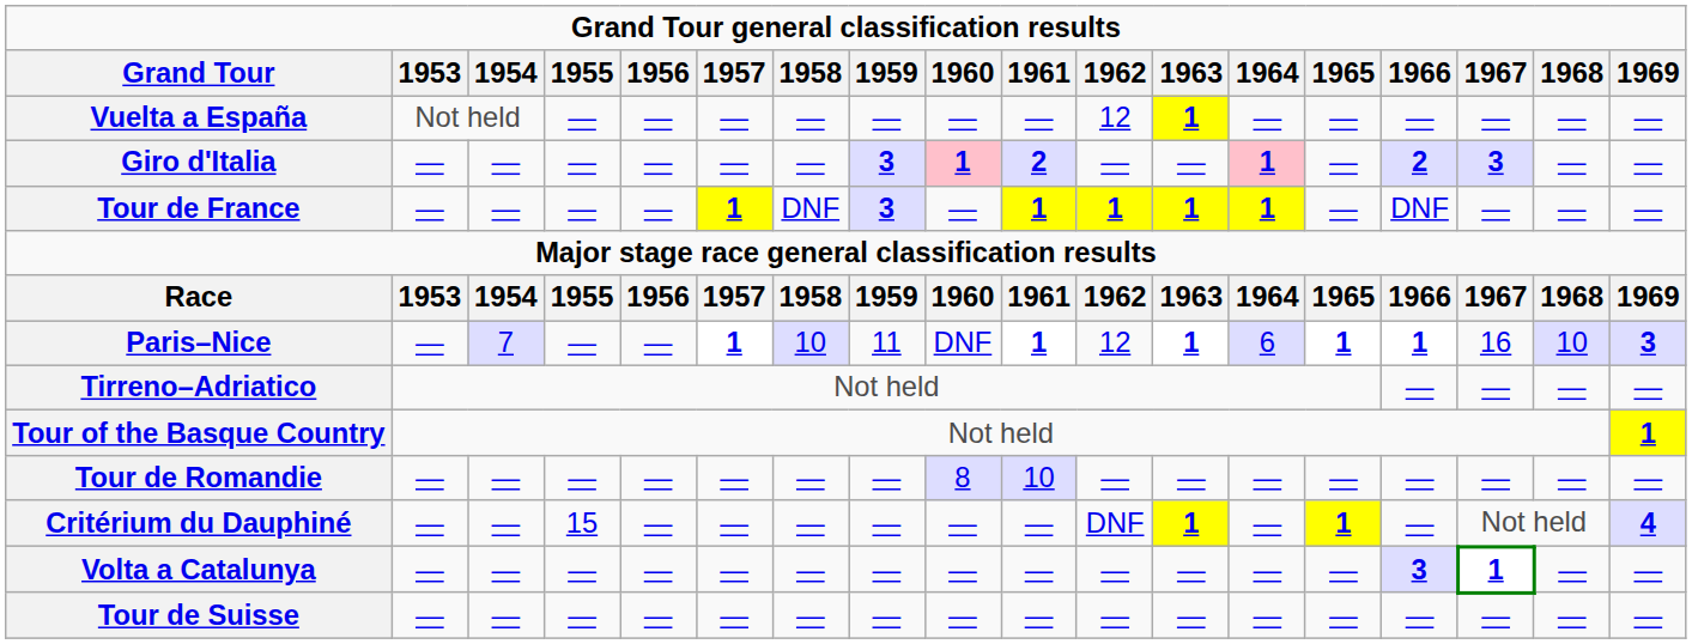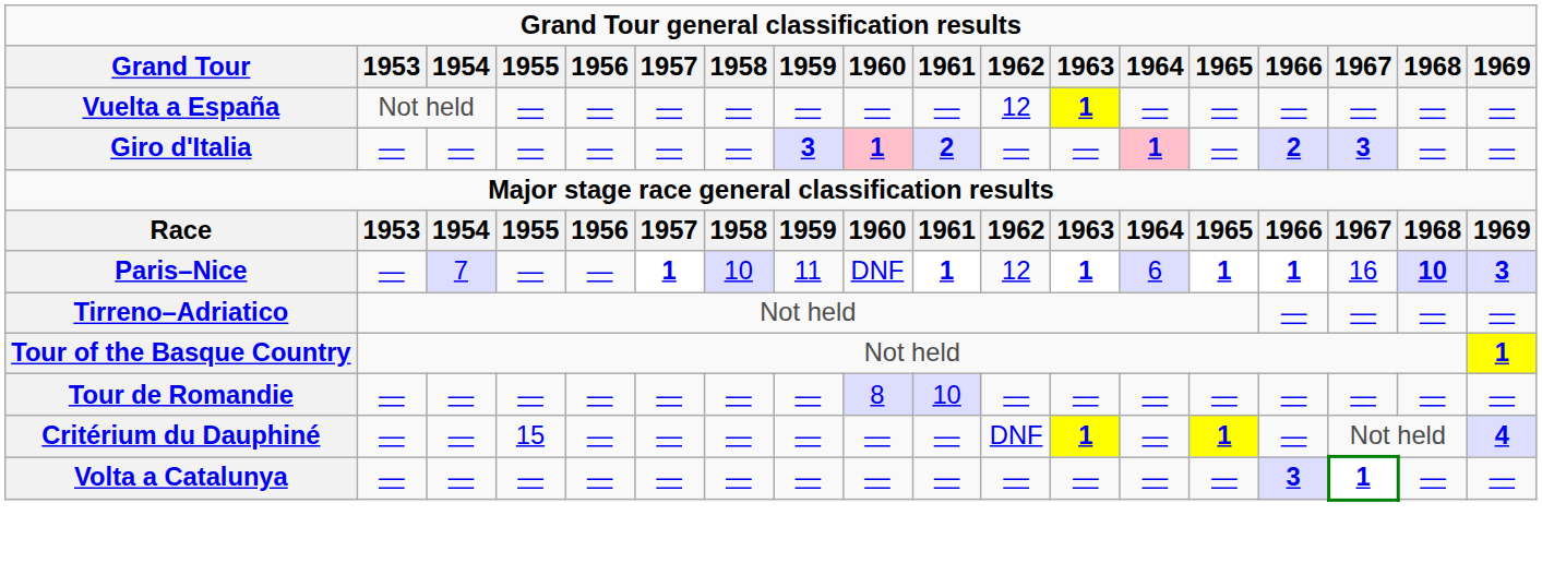 <table class="wikitable plainrowheaders">
 <tr>
 <td colspan=18 align="center"><strong>Grand Tour general classification results</strong></td>
 </tr>
 <tr>
 <th scope="col"><a href='#'>Grand Tour</a></th>
 <th scope="col">1953</th>
 <th scope="col">1954</th>
 <th scope="col">1955</th>
 <th scope="col">1956</th>
 <th scope="col">1957</th>
 <th scope="col">1958</th>
 <th scope="col">1959</th>
 <th scope="col">1960</th>
 <th scope="col">1961</th>
 <th scope="col">1962</th>
 <th scope="col">1963</th>
 <th scope="col">1964</th>
 <th scope="col">1965</th>
 <th scope="col">1966</th>
 <th scope="col">1967</th>
 <th scope="col">1968</th>
 <th scope="col">1969</th>
 </tr>
 <tr style="text-align:center;">
 <th scope="row"> <a href='#'>Vuelta a España</a></th>
 <td style="color:#4d4d4d;" colspan=2>Not held</td>
 <td><a href='#'>—</a></td>
 <td><a href='#'>—</a></td>
 <td><a href='#'>—</a></td>
 <td><a href='#'>—</a></td>
 <td><a href='#'>—</a></td>
 <td><a href='#'>—</a></td>
 <td><a href='#'>—</a></td>
 <td><a href='#'>12</a></td>
 <td style="background:yellow;"><a href='#'><strong>1</strong></a></td>
 <td><a href='#'>—</a></td>
 <td><a href='#'>—</a></td>
 <td><a href='#'>—</a></td>
 <td><a href='#'>—</a></td>
 <td><a href='#'>—</a></td>
 <td><a href='#'>—</a></td>
 </tr>
 <tr style="text-align:center;">
 <th scope="row"> <a href='#'>Giro d'Italia</a></th>
 <td><a href='#'>—</a></td>
 <td><a href='#'>—</a></td>
 <td><a href='#'>—</a></td>
 <td><a href='#'>—</a></td>
 <td><a href='#'>—</a></td>
 <td><a href='#'>—</a></td>
 <td style="background:#ddddff;"><a href='#'><strong>3</strong></a></td>
 <td style="background:pink;"><a href='#'><strong>1</strong></a></td>
 <td style="background:#ddddff;"><a href='#'><strong>2</strong></a></td>
 <td><a href='#'>—</a></td>
 <td><a href='#'>—</a></td>
 <td style="background:pink;"><a href='#'><strong>1</strong></a></td>
 <td><a href='#'>—</a></td>
 <td style="background:#ddddff;"><a href='#'><strong>2</strong></a></td>
 <td style="background:#ddddff;"><a href='#'><strong>3</strong></a></td>
 <td><a href='#'>—</a></td>
 <td><a href='#'>—</a></td>
 </tr>
-<tr style="text-align:center;">
-<th scope="row"> <a href='#'>Tour de France</a></th>
-<td><a href='#'>—</a></td>
-<td><a href='#'>—</a></td>
-<td><a href='#'>—</a></td>
-<td><a href='#'>—</a></td>
-<td style="background:yellow;"><a href='#'><strong>1</strong></a></td>
-<td><a href='#'>DNF</a></td>
-<td style="background:#ddddff;"><a href='#'><strong>3</strong></a></td>
-<td><a href='#'>—</a></td>
-<td style="background:yellow;"><a href='#'><strong>1</strong></a></td>
-<td style="background:yellow;"><a href='#'><strong>1</strong></a></td>
-<td style="background:yellow;"><a href='#'><strong>1</strong></a></td>
-<td style="background:yellow;"><a href='#'><strong>1</strong></a></td>
-<td><a href='#'>—</a></td>
-<td><a href='#'>DNF</a></td>
-<td><a href='#'>—</a></td>
-<td><a href='#'>—</a></td>
-<td><a href='#'>—</a></td>
-</tr>
 <tr>
 <td colspan=18 align="center"><strong>Major stage race general classification results</strong></td>
 </tr>
 <tr>
 <th>Race</th>
 <th scope="col">1953</th>
 <th scope="col">1954</th>
 <th scope="col">1955</th>
 <th scope="col">1956</th>
 <th scope="col">1957</th>
 <th scope="col">1958</th>
 <th scope="col">1959</th>
 <th scope="col">1960</th>
 <th scope="col">1961</th>
 <th scope="col">1962</th>
 <th scope="col">1963</th>
 <th scope="col">1964</th>
 <th scope="col">1965</th>
 <th scope="col">1966</th>
 <th scope="col">1967</th>
 <th scope="col">1968</th>
 <th scope="col">1969</th>
 </tr>
 <tr style="text-align:center;">
 <th scope="row"> <a href='#'>Paris–Nice</a></th>
 <td><a href='#'>—</a></td>
 <td style="background:#ddddff;"><a href='#'>7</a></td>
 <td><a href='#'>—</a></td>
 <td><a href='#'>—</a></td>
 <td style="background:white;"><a href='#'><strong>1</strong></a></td>
 <td style="background:#ddddff;"><a href='#'>10</a></td>
 <td><a href='#'>11</a></td>
 <td><a href='#'>DNF</a></td>
 <td style="background:white;"><a href='#'><strong>1</strong></a></td>
 <td><a href='#'>12</a></td>
 <td style="background:white;"><a href='#'><strong>1</strong></a></td>
 <td style="background:#ddddff;"><a href='#'>6</a></td>
 <td style="background:white;"><a href='#'><strong>1</strong></a></td>
 <td style="background:white;"><a href='#'><strong>1</strong></a></td>
 <td><a href='#'>16</a></td>
-<td style="background:#ddddff;"><a href='#'>10</a></td>
+<td style="background:#ddddff;"><strong><a href='#'>10</a></strong></td>
 <td style="background:#ddddff;"><a href='#'><strong>3</strong></a></td>
 </tr>
 <tr style="text-align:center;">
 <th scope="row"> <a href='#'>Tirreno–Adriatico</a></th>
 <td style="color:#4d4d4d;" colspan=13>Not held</td>
 <td><a href='#'>—</a></td>
 <td><a href='#'>—</a></td>
 <td><a href='#'>—</a></td>
 <td><a href='#'>—</a></td>
 </tr>
 <tr style="text-align:center;">
 <th scope="row"> <a href='#'>Tour of the Basque Country</a></th>
 <td style="color:#4d4d4d;" colspan=16>Not held</td>
 <td style="background:yellow;"><a href='#'><strong>1</strong></a></td>
 </tr>
 <tr style="text-align:center;">
 <th scope="row"> <a href='#'>Tour de Romandie</a></th>
 <td><a href='#'>—</a></td>
 <td><a href='#'>—</a></td>
 <td><a href='#'>—</a></td>
 <td><a href='#'>—</a></td>
 <td><a href='#'>—</a></td>
 <td><a href='#'>—</a></td>
 <td><a href='#'>—</a></td>
 <td style="background:#ddddff;"><a href='#'>8</a></td>
 <td style="background:#ddddff;"><a href='#'>10</a></td>
 <td><a href='#'>—</a></td>
 <td><a href='#'>—</a></td>
 <td><a href='#'>—</a></td>
 <td><a href='#'>—</a></td>
 <td><a href='#'>—</a></td>
 <td><a href='#'>—</a></td>
 <td><a href='#'>—</a></td>
 <td><a href='#'>—</a></td>
 </tr>
 <tr style="text-align:center;">
 <th scope="row"> <a href='#'>Critérium du Dauphiné</a></th>
 <td><a href='#'>—</a></td>
 <td><a href='#'>—</a></td>
 <td><a href='#'>15</a></td>
 <td><a href='#'>—</a></td>
 <td><a href='#'>—</a></td>
 <td><a href='#'>—</a></td>
 <td><a href='#'>—</a></td>
 <td><a href='#'>—</a></td>
 <td><a href='#'>—</a></td>
 <td><a href='#'>DNF</a></td>
 <td style="background:yellow;"><a href='#'><strong>1</strong></a></td>
 <td><a href='#'>—</a></td>
 <td style="background:yellow;"><a href='#'><strong>1</strong></a></td>
 <td><a href='#'>—</a></td>
 <td style="color:#4d4d4d;" colspan=2>Not held</td>
 <td style="background:#ddddff;"><strong><a href='#'>4</a></strong></td>
 </tr>
 <tr style="text-align:center;">
 <th scope="row"> <a href='#'>Volta a Catalunya</a></th>
 <td><a href='#'>—</a></td>
 <td><a href='#'>—</a></td>
 <td><a href='#'>—</a></td>
 <td><a href='#'>—</a></td>
 <td><a href='#'>—</a></td>
 <td><a href='#'>—</a></td>
 <td><a href='#'>—</a></td>
 <td><a href='#'>—</a></td>
 <td><a href='#'>—</a></td>
 <td><a href='#'>—</a></td>
 <td><a href='#'>—</a></td>
 <td><a href='#'>—</a></td>
 <td><a href='#'>—</a></td>
 <td style="background:#ddddff;"><a href='#'><strong>3</strong></a></td>
 <td style="background:white; border:2px solid green;"><a href='#'><strong>1</strong></a></td>
 <td><a href='#'>—</a></td>
 <td><a href='#'>—</a></td>
 </tr>
-<tr style="text-align:center;">
-<th scope="row"> <a href='#'>Tour de Suisse</a></th>
-<td><a href='#'>—</a></td>
-<td><a href='#'>—</a></td>
-<td><a href='#'>—</a></td>
-<td><a href='#'>—</a></td>
-<td><a href='#'>—</a></td>
-<td><a href='#'>—</a></td>
-<td><a href='#'>—</a></td>
-<td><a href='#'>—</a></td>
-<td><a href='#'>—</a></td>
-<td><a href='#'>—</a></td>
-<td><a href='#'>—</a></td>
-<td><a href='#'>—</a></td>
-<td><a href='#'>—</a></td>
-<td><a href='#'>—</a></td>
-<td><a href='#'>—</a></td>
-<td><a href='#'>—</a></td>
-<td><a href='#'>—</a></td>
-</tr>
 </table>
